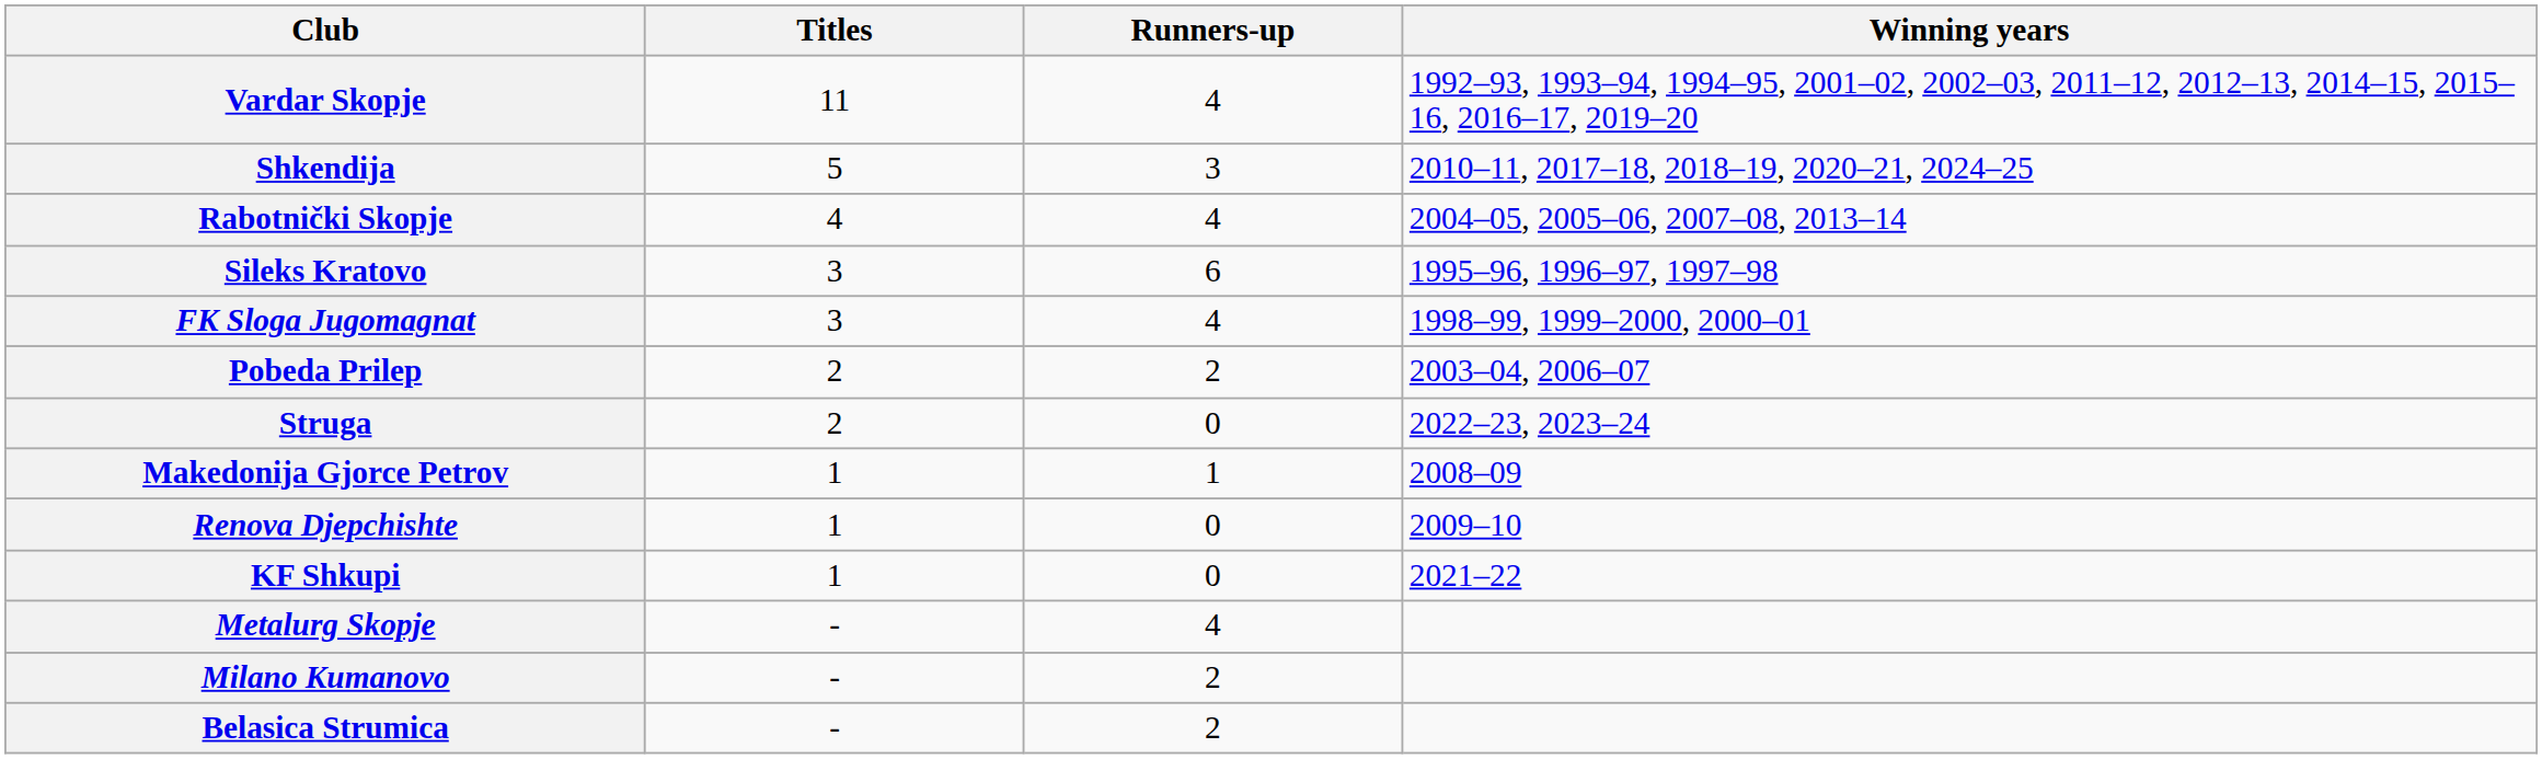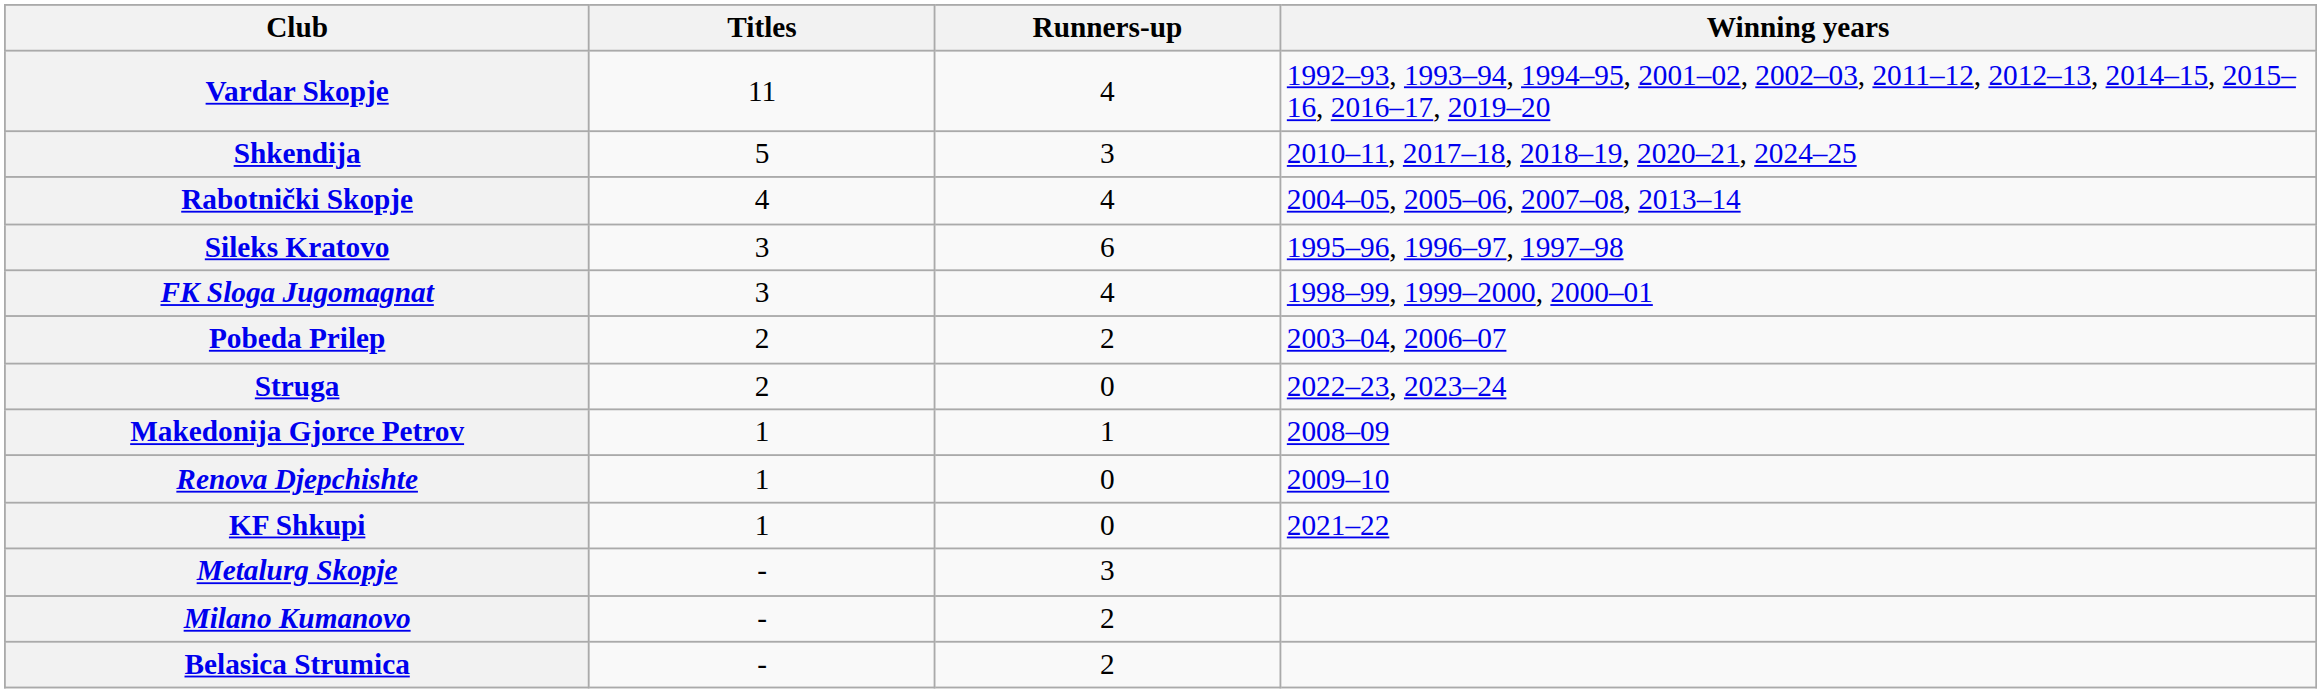 <table class="wikitable sortable plainrowheaders" style="width:100%;" style="font-size:100%;">
 <tr>
 <th scope="col" style="width:22%;">Club</th>
 <th scope="col" style="width:13%;">Titles</th>
 <th scope="col" style="width:13%;">Runners-up</th>
 <th scope="col" style="width:39%;">Winning years</th>
 </tr>
 <tr>
 <th scope="row"><a href='#'>Vardar Skopje</a></th>
 <td style="text-align:center">11</td>
 <td style="text-align:center">4</td>
 <td><a href='#'>1992–93</a>, <a href='#'>1993–94</a>, <a href='#'>1994–95</a>, <a href='#'>2001–02</a>, <a href='#'>2002–03</a>, <a href='#'>2011–12</a>, <a href='#'>2012–13</a>, <a href='#'>2014–15</a>, <a href='#'>2015–16</a>, <a href='#'>2016–17</a>, <a href='#'>2019–20</a></td>
 </tr>
 <tr>
 <th scope="row"><a href='#'>Shkendija</a></th>
 <td style="text-align:center">5</td>
 <td style="text-align:center">3</td>
 <td><a href='#'>2010–11</a>, <a href='#'>2017–18</a>, <a href='#'>2018–19</a>, <a href='#'>2020–21</a>, <a href='#'>2024–25</a></td>
 </tr>
 <tr>
 <th scope="row"><a href='#'>Rabotnički Skopje</a></th>
 <td style="text-align:center">4</td>
 <td style="text-align:center">4</td>
 <td><a href='#'>2004–05</a>, <a href='#'>2005–06</a>, <a href='#'>2007–08</a>, <a href='#'>2013–14</a></td>
 </tr>
 <tr>
 <th scope="row"><a href='#'>Sileks Kratovo</a></th>
 <td style="text-align:center">3</td>
 <td style="text-align:center">6</td>
 <td><a href='#'>1995–96</a>, <a href='#'>1996–97</a>, <a href='#'>1997–98</a></td>
 </tr>
 <tr>
 <th scope="row"><em><a href='#'>FK Sloga Jugomagnat</a></em></th>
 <td style="text-align:center">3</td>
 <td style="text-align:center">4</td>
 <td><a href='#'>1998–99</a>, <a href='#'>1999–2000</a>, <a href='#'>2000–01</a></td>
 </tr>
 <tr>
 <th scope="row"><a href='#'>Pobeda Prilep</a></th>
 <td style="text-align:center">2</td>
 <td style="text-align:center">2</td>
 <td><a href='#'>2003–04</a>, <a href='#'>2006–07</a></td>
 </tr>
 <tr>
 <th scope="row"><a href='#'>Struga</a></th>
 <td style="text-align:center">2</td>
 <td style="text-align:center">0</td>
 <td><a href='#'>2022–23</a>, <a href='#'>2023–24</a></td>
 </tr>
 <tr>
 <th scope="row"><a href='#'>Makedonija Gjorce Petrov</a></th>
 <td style="text-align:center">1</td>
 <td style="text-align:center">1</td>
 <td><a href='#'>2008–09</a></td>
 </tr>
 <tr>
 <th scope="row"><em><a href='#'>Renova Djepchishte</a></em></th>
 <td style="text-align:center">1</td>
 <td style="text-align:center">0</td>
 <td><a href='#'>2009–10</a></td>
 </tr>
 <tr>
 <th scope="row"><a href='#'>KF Shkupi</a></th>
 <td style="text-align:center">1</td>
 <td style="text-align:center">0</td>
 <td><a href='#'>2021–22</a></td>
 </tr>
 <tr>
 <th scope="row"><em><a href='#'>Metalurg Skopje</a></em></th>
 <td style="text-align:center">-</td>
-<td style="text-align:center">4</td>
+<td style="text-align:center">3</td>
 <td></td>
 </tr>
 <tr>
 <th scope="row"><em><a href='#'>Milano Kumanovo</a></em></th>
 <td style="text-align:center">-</td>
 <td style="text-align:center">2</td>
 <td></td>
 </tr>
 <tr>
 <th scope="row"><a href='#'>Belasica Strumica</a></th>
 <td style="text-align:center">-</td>
 <td style="text-align:center">2</td>
 <td></td>
 </tr>
 </table>
